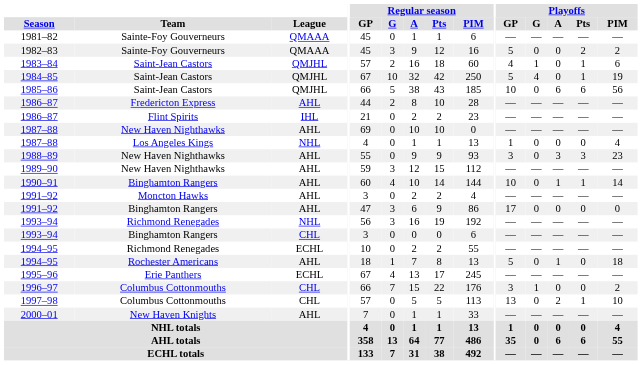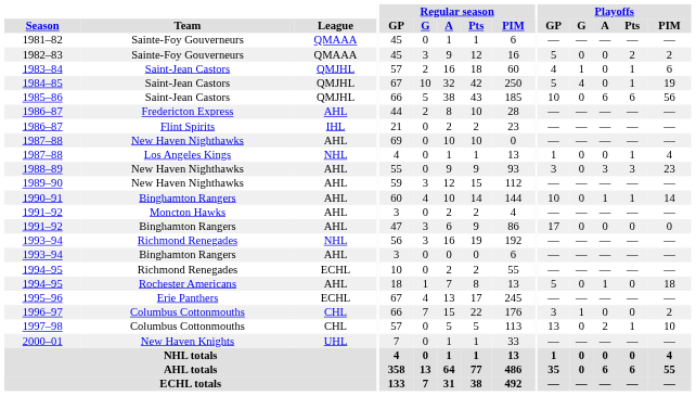 <table border="0" cellpadding="1" cellspacing="0" style="text-align:center; width:60em">
 <tr bgcolor="#e0e0e0">
 <th colspan="3" bgcolor="#ffffff"></th>
 <th rowspan="99" bgcolor="#ffffff"></th>
 <th colspan="5"><a href='#'>Regular season</a></th>
 <th rowspan="99" bgcolor="#ffffff"></th>
 <th colspan="5"><a href='#'>Playoffs</a></th>
 </tr>
 <tr bgcolor="#e0e0e0">
 <th><a href='#'>Season</a></th>
 <th>Team</th>
 <th>League</th>
 <th>GP</th>
 <th><a href='#'>G</a></th>
 <th><a href='#'>A</a></th>
 <th><a href='#'>Pts</a></th>
 <th><a href='#'>PIM</a></th>
 <th>GP</th>
 <th>G</th>
 <th>A</th>
 <th>Pts</th>
 <th>PIM</th>
 </tr>
 <tr>
 <td>1981–82</td>
 <td>Sainte-Foy Gouverneurs</td>
 <td><a href='#'>QMAAA</a></td>
 <td>45</td>
 <td>0</td>
 <td>1</td>
 <td>1</td>
 <td>6</td>
 <td>—</td>
 <td>—</td>
 <td>—</td>
 <td>—</td>
 <td>—</td>
 </tr>
 <tr bgcolor="#f0f0f0">
 <td>1982–83</td>
 <td>Sainte-Foy Gouverneurs</td>
 <td>QMAAA</td>
 <td>45</td>
 <td>3</td>
 <td>9</td>
 <td>12</td>
 <td>16</td>
 <td>5</td>
 <td>0</td>
 <td>0</td>
 <td>2</td>
 <td>2</td>
 </tr>
 <tr>
 <td><a href='#'>1983–84</a></td>
 <td><a href='#'>Saint-Jean Castors</a></td>
 <td><a href='#'>QMJHL</a></td>
 <td>57</td>
 <td>2</td>
 <td>16</td>
 <td>18</td>
 <td>60</td>
 <td>4</td>
 <td>1</td>
 <td>0</td>
 <td>1</td>
 <td>6</td>
 </tr>
 <tr bgcolor="#f0f0f0">
 <td><a href='#'>1984–85</a></td>
 <td>Saint-Jean Castors</td>
 <td>QMJHL</td>
 <td>67</td>
 <td>10</td>
 <td>32</td>
 <td>42</td>
 <td>250</td>
 <td>5</td>
 <td>4</td>
 <td>0</td>
 <td>1</td>
 <td>19</td>
 </tr>
 <tr>
 <td><a href='#'>1985–86</a></td>
 <td>Saint-Jean Castors</td>
 <td>QMJHL</td>
 <td>66</td>
 <td>5</td>
 <td>38</td>
 <td>43</td>
 <td>185</td>
 <td>10</td>
 <td>0</td>
 <td>6</td>
 <td>6</td>
 <td>56</td>
 </tr>
 <tr bgcolor="#f0f0f0">
 <td><a href='#'>1986–87</a></td>
 <td><a href='#'>Fredericton Express</a></td>
 <td><a href='#'>AHL</a></td>
 <td>44</td>
 <td>2</td>
 <td>8</td>
 <td>10</td>
 <td>28</td>
 <td>—</td>
 <td>—</td>
 <td>—</td>
 <td>—</td>
 <td>—</td>
 </tr>
 <tr>
 <td><a href='#'>1986–87</a></td>
 <td><a href='#'>Flint Spirits</a></td>
 <td><a href='#'>IHL</a></td>
 <td>21</td>
 <td>0</td>
 <td>2</td>
 <td>2</td>
 <td>23</td>
 <td>—</td>
 <td>—</td>
 <td>—</td>
 <td>—</td>
 <td>—</td>
 </tr>
 <tr bgcolor="#f0f0f0">
 <td><a href='#'>1987–88</a></td>
 <td><a href='#'>New Haven Nighthawks</a></td>
 <td>AHL</td>
 <td>69</td>
 <td>0</td>
 <td>10</td>
 <td>10</td>
 <td>0</td>
 <td>—</td>
 <td>—</td>
 <td>—</td>
 <td>—</td>
 <td>—</td>
 </tr>
 <tr>
 <td><a href='#'>1987–88</a></td>
 <td><a href='#'>Los Angeles Kings</a></td>
 <td><a href='#'>NHL</a></td>
 <td>4</td>
 <td>0</td>
 <td>1</td>
 <td>1</td>
 <td>13</td>
 <td>1</td>
 <td>0</td>
 <td>0</td>
-<td>0</td>
+<td>1</td>
 <td>4</td>
 </tr>
 <tr bgcolor="#f0f0f0">
 <td><a href='#'>1988–89</a></td>
 <td>New Haven Nighthawks</td>
 <td>AHL</td>
 <td>55</td>
 <td>0</td>
 <td>9</td>
 <td>9</td>
 <td>93</td>
 <td>3</td>
 <td>0</td>
 <td>3</td>
 <td>3</td>
 <td>23</td>
 </tr>
 <tr>
 <td><a href='#'>1989–90</a></td>
 <td>New Haven Nighthawks</td>
 <td>AHL</td>
 <td>59</td>
 <td>3</td>
 <td>12</td>
 <td>15</td>
 <td>112</td>
 <td>—</td>
 <td>—</td>
 <td>—</td>
 <td>—</td>
 <td>—</td>
 </tr>
 <tr bgcolor="#f0f0f0">
 <td><a href='#'>1990–91</a></td>
 <td><a href='#'>Binghamton Rangers</a></td>
 <td>AHL</td>
 <td>60</td>
 <td>4</td>
 <td>10</td>
 <td>14</td>
 <td>144</td>
 <td>10</td>
 <td>0</td>
 <td>1</td>
 <td>1</td>
 <td>14</td>
 </tr>
 <tr>
 <td><a href='#'>1991–92</a></td>
 <td><a href='#'>Moncton Hawks</a></td>
 <td>AHL</td>
 <td>3</td>
 <td>0</td>
 <td>2</td>
 <td>2</td>
 <td>4</td>
 <td>—</td>
 <td>—</td>
 <td>—</td>
 <td>—</td>
 <td>—</td>
 </tr>
 <tr bgcolor="#f0f0f0">
 <td><a href='#'>1991–92</a></td>
 <td>Binghamton Rangers</td>
 <td>AHL</td>
 <td>47</td>
 <td>3</td>
 <td>6</td>
 <td>9</td>
 <td>86</td>
 <td>17</td>
 <td>0</td>
 <td>0</td>
 <td>0</td>
 <td>0</td>
 </tr>
 <tr>
 <td><a href='#'>1993–94</a></td>
 <td><a href='#'>Richmond Renegades</a></td>
 <td><a href='#'>NHL</a></td>
 <td>56</td>
 <td>3</td>
 <td>16</td>
 <td>19</td>
 <td>192</td>
 <td>—</td>
 <td>—</td>
 <td>—</td>
 <td>—</td>
 <td>—</td>
 </tr>
 <tr bgcolor="#f0f0f0">
 <td><a href='#'>1993–94</a></td>
 <td>Binghamton Rangers</td>
-<td><a href='#'>CHL</a></td>
+<td>AHL</td>
 <td>3</td>
 <td>0</td>
 <td>0</td>
 <td>0</td>
 <td>6</td>
 <td>—</td>
 <td>—</td>
 <td>—</td>
 <td>—</td>
 <td>—</td>
 </tr>
 <tr>
 <td><a href='#'>1994–95</a></td>
 <td>Richmond Renegades</td>
 <td>ECHL</td>
 <td>10</td>
 <td>0</td>
 <td>2</td>
 <td>2</td>
 <td>55</td>
 <td>—</td>
 <td>—</td>
 <td>—</td>
 <td>—</td>
 <td>—</td>
 </tr>
 <tr bgcolor="#f0f0f0">
 <td><a href='#'>1994–95</a></td>
 <td><a href='#'>Rochester Americans</a></td>
 <td>AHL</td>
 <td>18</td>
 <td>1</td>
 <td>7</td>
 <td>8</td>
 <td>13</td>
 <td>5</td>
 <td>0</td>
 <td>1</td>
 <td>0</td>
 <td>18</td>
 </tr>
 <tr>
 <td><a href='#'>1995–96</a></td>
 <td><a href='#'>Erie Panthers</a></td>
 <td>ECHL</td>
 <td>67</td>
 <td>4</td>
 <td>13</td>
 <td>17</td>
 <td>245</td>
 <td>—</td>
 <td>—</td>
 <td>—</td>
 <td>—</td>
 <td>—</td>
 </tr>
 <tr bgcolor="#f0f0f0">
 <td><a href='#'>1996–97</a></td>
 <td><a href='#'>Columbus Cottonmouths</a></td>
 <td><a href='#'>CHL</a></td>
 <td>66</td>
 <td>7</td>
 <td>15</td>
 <td>22</td>
 <td>176</td>
 <td>3</td>
 <td>1</td>
 <td>0</td>
 <td>0</td>
 <td>2</td>
 </tr>
 <tr>
 <td><a href='#'>1997–98</a></td>
 <td>Columbus Cottonmouths</td>
 <td>CHL</td>
 <td>57</td>
 <td>0</td>
 <td>5</td>
 <td>5</td>
 <td>113</td>
 <td>13</td>
 <td>0</td>
 <td>2</td>
 <td>1</td>
 <td>10</td>
 </tr>
 <tr bgcolor="#f0f0f0">
 <td><a href='#'>2000–01</a></td>
 <td><a href='#'>New Haven Knights</a></td>
-<td>AHL</td>
+<td><a href='#'>UHL</a></td>
 <td>7</td>
 <td>0</td>
 <td>1</td>
 <td>1</td>
 <td>33</td>
 <td>—</td>
 <td>—</td>
 <td>—</td>
 <td>—</td>
 <td>—</td>
 </tr>
 <tr>
 </tr>
 <tr ALIGN="center" bgcolor="#e0e0e0">
 <th colspan="3">NHL totals</th>
 <th ALIGN="center">4</th>
 <th ALIGN="center">0</th>
 <th ALIGN="center">1</th>
 <th ALIGN="center">1</th>
 <th ALIGN="center">13</th>
 <th ALIGN="center">1</th>
 <th ALIGN="center">0</th>
 <th ALIGN="center">0</th>
 <th ALIGN="center">0</th>
 <th ALIGN="center">4</th>
 </tr>
 <tr>
 </tr>
 <tr ALIGN="center" bgcolor="#e0e0e0">
 <th colspan="3">AHL totals</th>
 <th ALIGN="center">358</th>
 <th ALIGN="center">13</th>
 <th ALIGN="center">64</th>
 <th ALIGN="center">77</th>
 <th ALIGN="center">486</th>
 <th ALIGN="center">35</th>
 <th ALIGN="center">0</th>
 <th ALIGN="center">6</th>
 <th ALIGN="center">6</th>
 <th ALIGN="center">55</th>
 </tr>
 <tr>
 </tr>
 <tr ALIGN="center" bgcolor="#e0e0e0">
 <th colspan="3">ECHL totals</th>
 <th ALIGN="center">133</th>
 <th ALIGN="center">7</th>
 <th ALIGN="center">31</th>
 <th ALIGN="center">38</th>
 <th ALIGN="center">492</th>
 <th ALIGN="center">—</th>
 <th ALIGN="center">—</th>
 <th ALIGN="center">—</th>
 <th ALIGN="center">—</th>
 <th ALIGN="center">—</th>
 </tr>
 </table>
